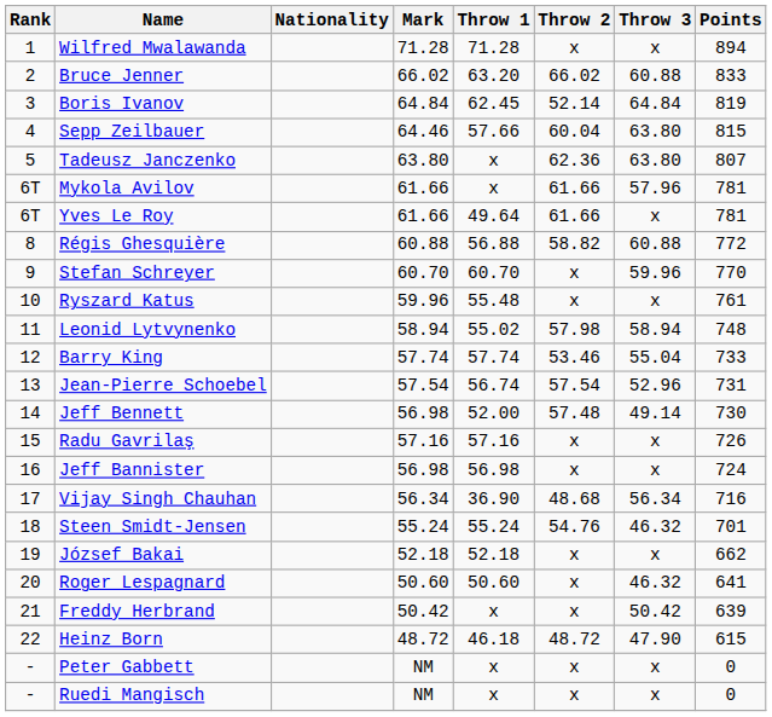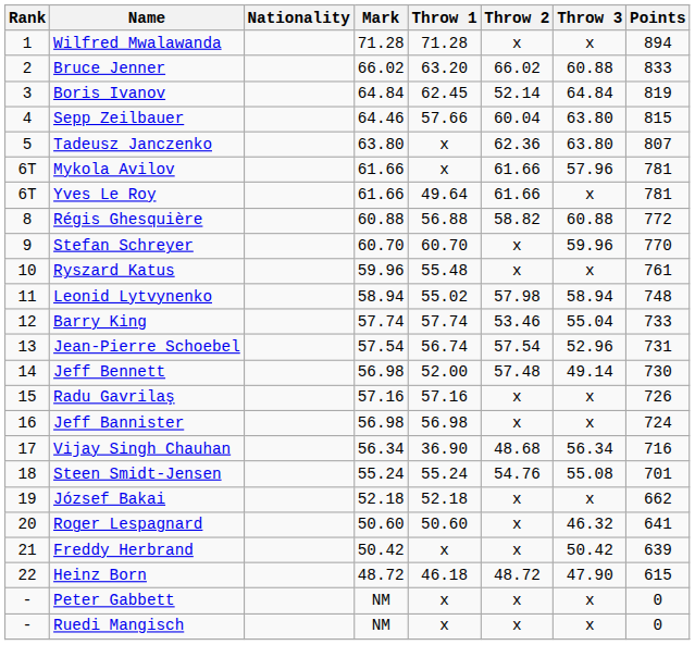 <table class="wikitable sortable" style="text-align:center">
 <tr>
 <th>Rank</th>
 <th>Name</th>
 <th>Nationality</th>
 <th>Mark</th>
 <th>Throw 1</th>
 <th>Throw 2</th>
 <th>Throw 3</th>
 <th>Points</th>
 </tr>
 <tr>
 <td>1</td>
 <td align=left><a href='#'>Wilfred Mwalawanda</a></td>
 <td align=left></td>
 <td>71.28</td>
 <td>71.28</td>
 <td>x</td>
 <td>x</td>
 <td>894</td>
 </tr>
 <tr>
 <td>2</td>
 <td align=left><a href='#'>Bruce Jenner</a></td>
 <td align=left></td>
 <td>66.02</td>
 <td>63.20</td>
 <td>66.02</td>
 <td>60.88</td>
 <td>833</td>
 </tr>
 <tr>
 <td>3</td>
 <td align=left><a href='#'>Boris Ivanov</a></td>
 <td align=left></td>
 <td>64.84</td>
 <td>62.45</td>
 <td>52.14</td>
 <td>64.84</td>
 <td>819</td>
 </tr>
 <tr>
 <td>4</td>
 <td align=left><a href='#'>Sepp Zeilbauer</a></td>
 <td align=left></td>
 <td>64.46</td>
 <td>57.66</td>
 <td>60.04</td>
 <td>63.80</td>
 <td>815</td>
 </tr>
 <tr>
 <td>5</td>
 <td align=left><a href='#'>Tadeusz Janczenko</a></td>
 <td align=left></td>
 <td>63.80</td>
 <td>x</td>
 <td>62.36</td>
 <td>63.80</td>
 <td>807</td>
 </tr>
 <tr>
 <td>6T</td>
 <td align=left><a href='#'>Mykola Avilov</a></td>
 <td align=left></td>
 <td>61.66</td>
 <td>x</td>
 <td>61.66</td>
 <td>57.96</td>
 <td>781</td>
 </tr>
 <tr>
 <td>6T</td>
 <td align=left><a href='#'>Yves Le Roy</a></td>
 <td align=left></td>
 <td>61.66</td>
 <td>49.64</td>
 <td>61.66</td>
 <td>x</td>
 <td>781</td>
 </tr>
 <tr>
 <td>8</td>
 <td align=left><a href='#'>Régis Ghesquière</a></td>
 <td align=left></td>
 <td>60.88</td>
 <td>56.88</td>
 <td>58.82</td>
 <td>60.88</td>
 <td>772</td>
 </tr>
 <tr>
 <td>9</td>
 <td align=left><a href='#'>Stefan Schreyer</a></td>
 <td align=left></td>
 <td>60.70</td>
 <td>60.70</td>
 <td>x</td>
 <td>59.96</td>
 <td>770</td>
 </tr>
 <tr>
 <td>10</td>
 <td align=left><a href='#'>Ryszard Katus</a></td>
 <td align=left></td>
 <td>59.96</td>
 <td>55.48</td>
 <td>x</td>
 <td>x</td>
 <td>761</td>
 </tr>
 <tr>
 <td>11</td>
 <td align=left><a href='#'>Leonid Lytvynenko</a></td>
 <td align=left></td>
 <td>58.94</td>
 <td>55.02</td>
 <td>57.98</td>
 <td>58.94</td>
 <td>748</td>
 </tr>
 <tr>
 <td>12</td>
 <td align=left><a href='#'>Barry King</a></td>
 <td align=left></td>
 <td>57.74</td>
 <td>57.74</td>
 <td>53.46</td>
 <td>55.04</td>
 <td>733</td>
 </tr>
 <tr>
 <td>13</td>
 <td align=left><a href='#'>Jean-Pierre Schoebel</a></td>
 <td align=left></td>
 <td>57.54</td>
 <td>56.74</td>
 <td>57.54</td>
 <td>52.96</td>
 <td>731</td>
 </tr>
 <tr>
 <td>14</td>
 <td align=left><a href='#'>Jeff Bennett</a></td>
 <td align=left></td>
 <td>56.98</td>
 <td>52.00</td>
 <td>57.48</td>
 <td>49.14</td>
 <td>730</td>
 </tr>
 <tr>
 <td>15</td>
 <td align=left><a href='#'>Radu Gavrilaş</a></td>
 <td align=left></td>
 <td>57.16</td>
 <td>57.16</td>
 <td>x</td>
 <td>x</td>
 <td>726</td>
 </tr>
 <tr>
 <td>16</td>
 <td align=left><a href='#'>Jeff Bannister</a></td>
 <td align=left></td>
 <td>56.98</td>
 <td>56.98</td>
 <td>x</td>
 <td>x</td>
 <td>724</td>
 </tr>
 <tr>
 <td>17</td>
 <td align=left><a href='#'>Vijay Singh Chauhan</a></td>
 <td align=left></td>
 <td>56.34</td>
 <td>36.90</td>
 <td>48.68</td>
 <td>56.34</td>
 <td>716</td>
 </tr>
 <tr>
 <td>18</td>
 <td align=left><a href='#'>Steen Smidt-Jensen</a></td>
 <td align=left></td>
 <td>55.24</td>
 <td>55.24</td>
 <td>54.76</td>
-<td>46.32</td>
+<td>55.08</td>
 <td>701</td>
 </tr>
 <tr>
 <td>19</td>
 <td align=left><a href='#'>József Bakai</a></td>
 <td align=left></td>
 <td>52.18</td>
 <td>52.18</td>
 <td>x</td>
 <td>x</td>
 <td>662</td>
 </tr>
 <tr>
 <td>20</td>
 <td align=left><a href='#'>Roger Lespagnard</a></td>
 <td align=left></td>
 <td>50.60</td>
 <td>50.60</td>
 <td>x</td>
 <td>46.32</td>
 <td>641</td>
 </tr>
 <tr>
 <td>21</td>
 <td align=left><a href='#'>Freddy Herbrand</a></td>
 <td align=left></td>
 <td>50.42</td>
 <td>x</td>
 <td>x</td>
 <td>50.42</td>
 <td>639</td>
 </tr>
 <tr>
 <td>22</td>
 <td align=left><a href='#'>Heinz Born</a></td>
 <td align=left></td>
 <td>48.72</td>
 <td>46.18</td>
 <td>48.72</td>
 <td>47.90</td>
 <td>615</td>
 </tr>
 <tr>
 <td>-</td>
 <td align=left><a href='#'>Peter Gabbett</a></td>
 <td align=left></td>
 <td>NM</td>
 <td>x</td>
 <td>x</td>
 <td>x</td>
 <td>0</td>
 </tr>
 <tr>
 <td>-</td>
 <td align=left><a href='#'>Ruedi Mangisch</a></td>
 <td align=left></td>
 <td>NM</td>
 <td>x</td>
 <td>x</td>
 <td>x</td>
 <td>0</td>
 </tr>
 <tr>
 </tr>
 </table>
